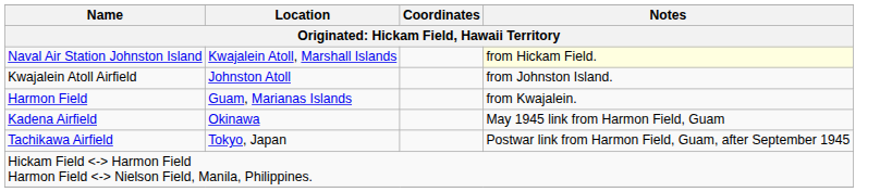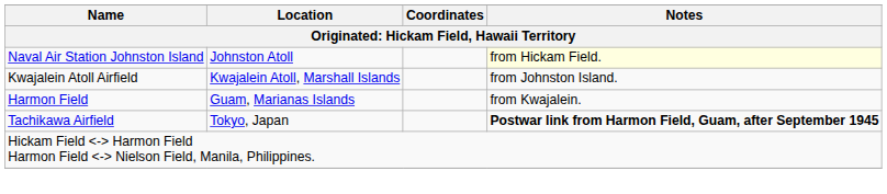 <table class="wikitable">
 <tr>
 </tr>
 <tr>
 <th>Name</th>
 <th>Location</th>
 <th>Coordinates</th>
 <th>Notes</th>
 </tr>
 <tr>
 <th colspan="4">Originated: Hickam Field, Hawaii Territory</th>
 </tr>
 <tr valign="top">
 <td><a href='#'>Naval Air Station Johnston Island</a></td>
-<td><a href='#'>Kwajalein Atoll</a>, <a href='#'>Marshall Islands</a></td>
+<td><a href='#'>Johnston Atoll</a></td>
 <td></td>
 <td style="background: lightyellow;"> from Hickam Field.</td>
 </tr>
 <tr valign="top">
 <td>Kwajalein Atoll Airfield</td>
-<td><a href='#'>Johnston Atoll</a></td>
+<td><a href='#'>Kwajalein Atoll</a>, <a href='#'>Marshall Islands</a></td>
 <td></td>
 <td> from Johnston Island.</td>
 </tr>
 <tr valign="top">
 <td><a href='#'>Harmon Field</a></td>
 <td><a href='#'>Guam</a>, <a href='#'>Marianas Islands</a></td>
 <td></td>
 <td> from Kwajalein.</td>
 </tr>
 <tr valign="top">
-<td><a href='#'>Kadena Airfield</a></td>
-<td><a href='#'>Okinawa</a></td>
-<td></td>
-<td> May 1945 link from Harmon Field, Guam</td>
-</tr>
-<tr valign="top">
 <td><a href='#'>Tachikawa Airfield</a></td>
 <td><a href='#'>Tokyo</a>, Japan</td>
 <td></td>
-<td> Postwar link from Harmon Field, Guam, after September 1945</td>
+<td><strong> Postwar link from Harmon Field, Guam, after September 1945</strong></td>
 </tr>
 <tr>
 <td colspan="4"> Hickam Field <-> Harmon Field<br> Harmon Field <-> Nielson Field, Manila, Philippines.</td>
 </tr>
 <tr>
 </tr>
 </table>
